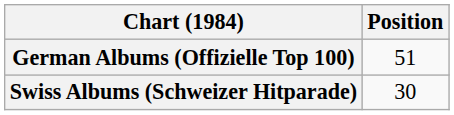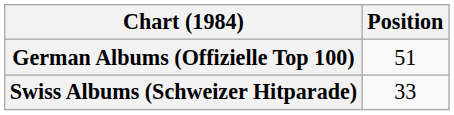 <table class="wikitable sortable plainrowheaders" style="text-align:center">
 <tr>
 <th scope="col">Chart (1984)</th>
 <th scope="col">Position</th>
 </tr>
 <tr>
 <th scope="row">German Albums (Offizielle Top 100)</th>
 <td>51</td>
 </tr>
 <tr>
 <th scope="row">Swiss Albums (Schweizer Hitparade)</th>
-<td>30</td>
+<td>33</td>
 </tr>
 </table>
